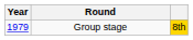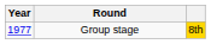 <table class="wikitable" style="text-align: center; font-size:90%">
 <tr>
 <th>Year</th>
 <th style="width:200px">Round</th>
 <th></th>
 </tr>
 <tr>
-<td><a href='#'>1979</a></td>
+<td><a href='#'>1977</a></td>
 <td>Group stage</td>
 <td style="background: gold;">8th</td>
 </tr>
 </table>
